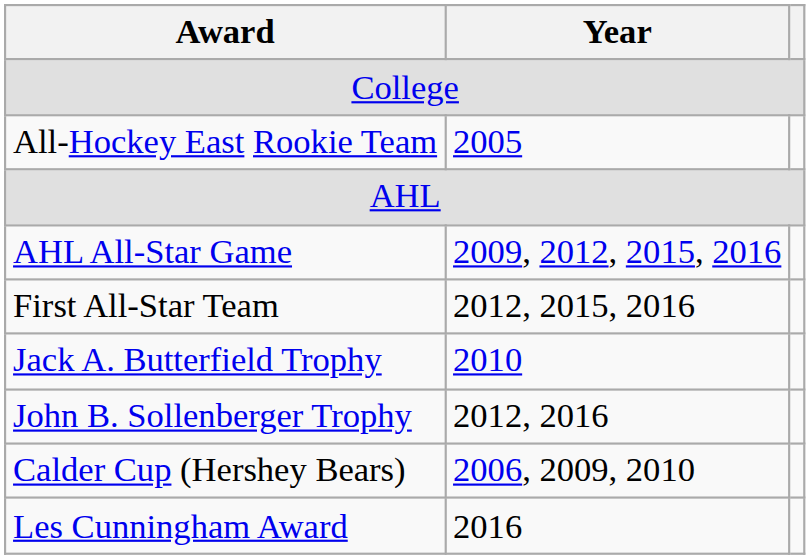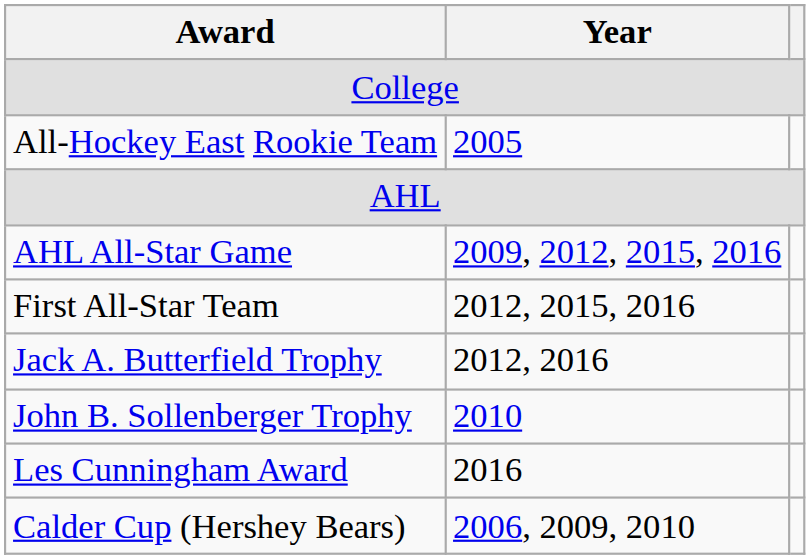 <table class="wikitable">
 <tr>
 <th>Award</th>
 <th>Year</th>
 <th></th>
 </tr>
 <tr ALIGN="center" bgcolor="#e0e0e0">
 <td colspan="3"><a href='#'>College</a></td>
 </tr>
 <tr>
 <td>All-<a href='#'>Hockey East</a> <a href='#'>Rookie Team</a></td>
 <td><a href='#'>2005</a></td>
 <td></td>
 </tr>
 <tr ALIGN="center" bgcolor="#e0e0e0">
 <td colspan="3"><a href='#'>AHL</a></td>
 </tr>
 <tr>
 <td><a href='#'>AHL All-Star Game</a></td>
 <td><a href='#'>2009</a>, <a href='#'>2012</a>, <a href='#'>2015</a>, <a href='#'>2016</a></td>
 <td></td>
 </tr>
 <tr>
 <td>First All-Star Team</td>
 <td>2012, 2015, 2016</td>
 <td></td>
 </tr>
 <tr>
 <td><a href='#'>Jack A. Butterfield Trophy</a></td>
+<td>2012, 2016</td>
+<td></td>
+</tr>
+<tr>
+<td><a href='#'>John B. Sollenberger Trophy</a></td>
 <td><a href='#'>2010</a></td>
 <td></td>
 </tr>
 <tr>
-<td><a href='#'>John B. Sollenberger Trophy</a></td>
-<td>2012, 2016</td>
+<td><a href='#'>Les Cunningham Award</a></td>
+<td>2016</td>
 <td></td>
 </tr>
 <tr>
 <td><a href='#'>Calder Cup</a> (Hershey Bears)</td>
 <td><a href='#'>2006</a>, 2009, 2010</td>
 <td></td>
 </tr>
-<tr>
-<td><a href='#'>Les Cunningham Award</a></td>
-<td>2016</td>
-<td></td>
-</tr>
 </table>
